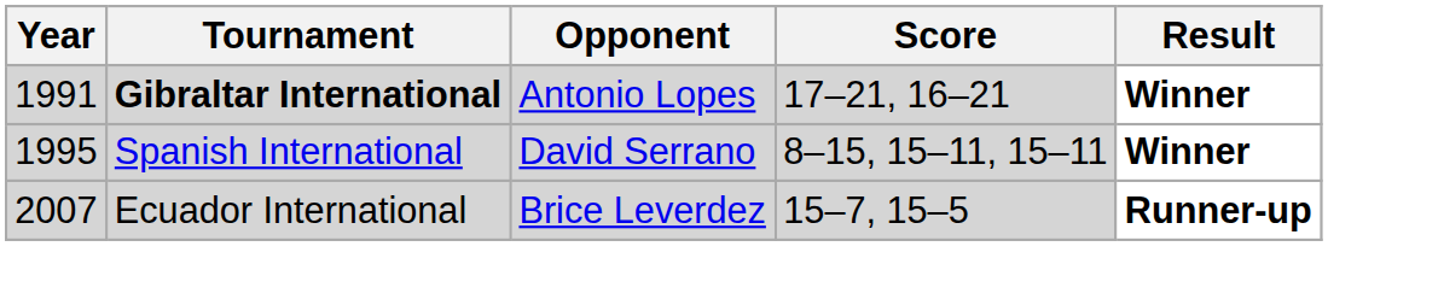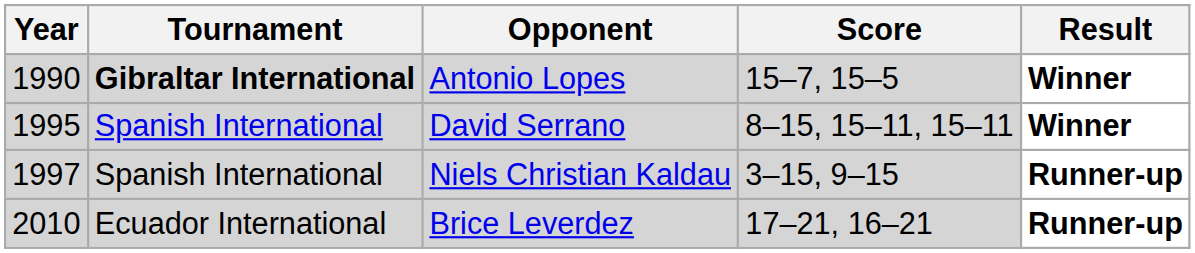 <table class="sortable wikitable" style="font-size: 90%;">
 <tr>
 <th>Year</th>
 <th>Tournament</th>
 <th>Opponent</th>
 <th>Score</th>
 <th>Result</th>
 </tr>
 <tr style="background:#D5D5D5">
-<td align="center">1991</td>
+<td align="center">1990</td>
 <td align="left"><strong>Gibraltar International</strong></td>
 <td align="left"> <a href='#'>Antonio Lopes</a></td>
-<td align="left">17–21, 16–21</td>
+<td align="left">15–7, 15–5</td>
 <td style="text-align:left; background:white"> <strong>Winner</strong></td>
 </tr>
 <tr style="background:#D5D5D5">
 <td align="center">1995</td>
 <td align="left"><a href='#'>Spanish International</a></td>
 <td align="left"> <a href='#'>David Serrano</a></td>
 <td align="left">8–15, 15–11, 15–11</td>
 <td style="text-align:left; background:white"> <strong>Winner</strong></td>
 </tr>
 <tr style="background:#D5D5D5">
-<td align="center">2007</td>
+<td align="center">1997</td>
+<td align="left">Spanish International</td>
+<td align="left"> <a href='#'>Niels Christian Kaldau</a></td>
+<td align="left">3–15, 9–15</td>
+<td style="text-align:left; background:white"> <strong>Runner-up</strong></td>
+</tr>
+<tr style="background:#D5D5D5">
+<td align="center">2010</td>
 <td align="left">Ecuador International</td>
 <td align="left"> <a href='#'>Brice Leverdez</a></td>
-<td align="left">15–7, 15–5</td>
+<td align="left">17–21, 16–21</td>
 <td style="text-align:left; background:white"> <strong>Runner-up</strong></td>
 </tr>
 </table>
